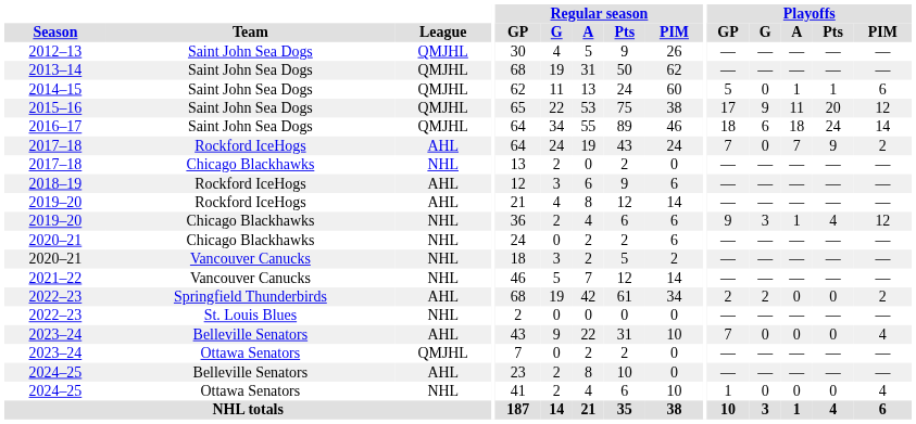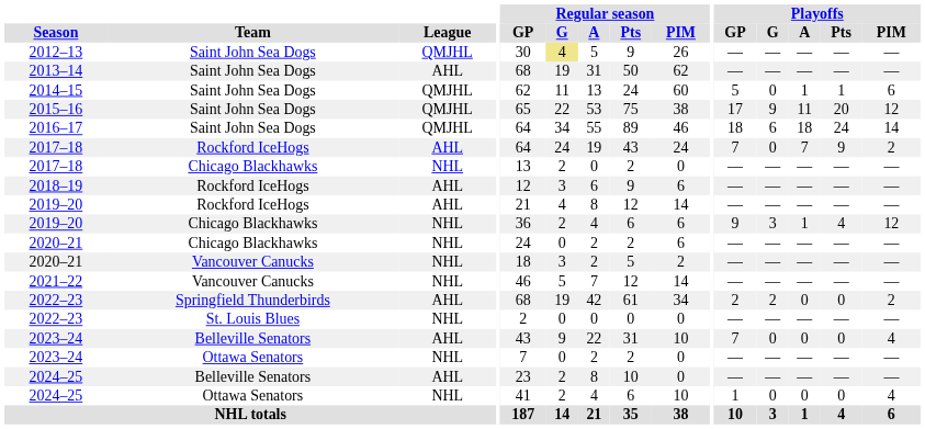 <table border="0" cellpadding="1" cellspacing="0" style="text-align:center; width:60em">
 <tr bgcolor="#e0e0e0">
 <th colspan="3" bgcolor="#ffffff"></th>
 <th rowspan="100" bgcolor="#ffffff"></th>
 <th colspan="5"><a href='#'>Regular season</a></th>
 <th rowspan="100" bgcolor="#ffffff"></th>
 <th colspan="5"><a href='#'>Playoffs</a></th>
 </tr>
 <tr bgcolor="#e0e0e0">
 <th><a href='#'>Season</a></th>
 <th>Team</th>
 <th>League</th>
 <th>GP</th>
 <th><a href='#'>G</a></th>
 <th><a href='#'>A</a></th>
 <th><a href='#'>Pts</a></th>
 <th><a href='#'>PIM</a></th>
 <th>GP</th>
 <th>G</th>
 <th>A</th>
 <th>Pts</th>
 <th>PIM</th>
 </tr>
 <tr>
 <td><a href='#'>2012–13</a></td>
 <td><a href='#'>Saint John Sea Dogs</a></td>
 <td><a href='#'>QMJHL</a></td>
 <td>30</td>
-<td>4</td>
+<td style="background: khaki;">4</td>
 <td>5</td>
 <td>9</td>
 <td>26</td>
 <td>—</td>
 <td>—</td>
 <td>—</td>
 <td>—</td>
 <td>—</td>
 </tr>
 <tr bgcolor="#f0f0f0">
 <td><a href='#'>2013–14</a></td>
 <td>Saint John Sea Dogs</td>
-<td>QMJHL</td>
+<td>AHL</td>
 <td>68</td>
 <td>19</td>
 <td>31</td>
 <td>50</td>
 <td>62</td>
 <td>—</td>
 <td>—</td>
 <td>—</td>
 <td>—</td>
 <td>—</td>
 </tr>
 <tr>
 <td><a href='#'>2014–15</a></td>
 <td>Saint John Sea Dogs</td>
 <td>QMJHL</td>
 <td>62</td>
 <td>11</td>
 <td>13</td>
 <td>24</td>
 <td>60</td>
 <td>5</td>
 <td>0</td>
 <td>1</td>
 <td>1</td>
 <td>6</td>
 </tr>
 <tr bgcolor="#f0f0f0">
 <td><a href='#'>2015–16</a></td>
 <td>Saint John Sea Dogs</td>
 <td>QMJHL</td>
 <td>65</td>
 <td>22</td>
 <td>53</td>
 <td>75</td>
 <td>38</td>
 <td>17</td>
 <td>9</td>
 <td>11</td>
 <td>20</td>
 <td>12</td>
 </tr>
 <tr>
 <td><a href='#'>2016–17</a></td>
 <td>Saint John Sea Dogs</td>
 <td>QMJHL</td>
 <td>64</td>
 <td>34</td>
 <td>55</td>
 <td>89</td>
 <td>46</td>
 <td>18</td>
 <td>6</td>
 <td>18</td>
 <td>24</td>
 <td>14</td>
 </tr>
 <tr bgcolor="#f0f0f0">
 <td><a href='#'>2017–18</a></td>
 <td><a href='#'>Rockford IceHogs</a></td>
 <td><a href='#'>AHL</a></td>
 <td>64</td>
 <td>24</td>
 <td>19</td>
 <td>43</td>
 <td>24</td>
 <td>7</td>
 <td>0</td>
 <td>7</td>
 <td>9</td>
 <td>2</td>
 </tr>
 <tr>
 <td><a href='#'>2017–18</a></td>
 <td><a href='#'>Chicago Blackhawks</a></td>
 <td><a href='#'>NHL</a></td>
 <td>13</td>
 <td>2</td>
 <td>0</td>
 <td>2</td>
 <td>0</td>
 <td>—</td>
 <td>—</td>
 <td>—</td>
 <td>—</td>
 <td>—</td>
 </tr>
 <tr bgcolor="#f0f0f0">
 <td><a href='#'>2018–19</a></td>
 <td>Rockford IceHogs</td>
 <td>AHL</td>
 <td>12</td>
 <td>3</td>
 <td>6</td>
 <td>9</td>
 <td>6</td>
 <td>—</td>
 <td>—</td>
 <td>—</td>
 <td>—</td>
 <td>—</td>
 </tr>
 <tr>
 <td><a href='#'>2019–20</a></td>
 <td>Rockford IceHogs</td>
 <td>AHL</td>
 <td>21</td>
 <td>4</td>
 <td>8</td>
 <td>12</td>
 <td>14</td>
 <td>—</td>
 <td>—</td>
 <td>—</td>
 <td>—</td>
 <td>—</td>
 </tr>
 <tr bgcolor="#f0f0f0">
 <td><a href='#'>2019–20</a></td>
 <td>Chicago Blackhawks</td>
 <td>NHL</td>
 <td>36</td>
 <td>2</td>
 <td>4</td>
 <td>6</td>
 <td>6</td>
 <td>9</td>
 <td>3</td>
 <td>1</td>
 <td>4</td>
 <td>12</td>
 </tr>
 <tr>
 <td><a href='#'>2020–21</a></td>
 <td>Chicago Blackhawks</td>
 <td>NHL</td>
 <td>24</td>
 <td>0</td>
 <td>2</td>
 <td>2</td>
 <td>6</td>
 <td>—</td>
 <td>—</td>
 <td>—</td>
 <td>—</td>
 <td>—</td>
 </tr>
 <tr bgcolor="#f0f0f0">
 <td>2020–21</td>
 <td><a href='#'>Vancouver Canucks</a></td>
 <td>NHL</td>
 <td>18</td>
 <td>3</td>
 <td>2</td>
 <td>5</td>
 <td>2</td>
 <td>—</td>
 <td>—</td>
 <td>—</td>
 <td>—</td>
 <td>—</td>
 </tr>
 <tr>
 <td><a href='#'>2021–22</a></td>
 <td>Vancouver Canucks</td>
 <td>NHL</td>
 <td>46</td>
 <td>5</td>
 <td>7</td>
 <td>12</td>
 <td>14</td>
 <td>—</td>
 <td>—</td>
 <td>—</td>
 <td>—</td>
 <td>—</td>
 </tr>
 <tr bgcolor="#f0f0f0">
 <td><a href='#'>2022–23</a></td>
 <td><a href='#'>Springfield Thunderbirds</a></td>
 <td>AHL</td>
 <td>68</td>
 <td>19</td>
 <td>42</td>
 <td>61</td>
 <td>34</td>
 <td>2</td>
 <td>2</td>
 <td>0</td>
 <td>0</td>
 <td>2</td>
 </tr>
 <tr>
 <td><a href='#'>2022–23</a></td>
 <td><a href='#'>St. Louis Blues</a></td>
 <td>NHL</td>
 <td>2</td>
 <td>0</td>
 <td>0</td>
 <td>0</td>
 <td>0</td>
 <td>—</td>
 <td>—</td>
 <td>—</td>
 <td>—</td>
 <td>—</td>
 </tr>
 <tr bgcolor="#f0f0f0">
 <td><a href='#'>2023–24</a></td>
 <td><a href='#'>Belleville Senators</a></td>
 <td>AHL</td>
 <td>43</td>
 <td>9</td>
 <td>22</td>
 <td>31</td>
 <td>10</td>
 <td>7</td>
 <td>0</td>
 <td>0</td>
 <td>0</td>
 <td>4</td>
 </tr>
 <tr>
 <td><a href='#'>2023–24</a></td>
 <td><a href='#'>Ottawa Senators</a></td>
-<td>QMJHL</td>
+<td>NHL</td>
 <td>7</td>
 <td>0</td>
 <td>2</td>
 <td>2</td>
 <td>0</td>
 <td>—</td>
 <td>—</td>
 <td>—</td>
 <td>—</td>
 <td>—</td>
 </tr>
 <tr bgcolor="#f0f0f0">
 <td><a href='#'>2024–25</a></td>
 <td>Belleville Senators</td>
 <td>AHL</td>
 <td>23</td>
 <td>2</td>
 <td>8</td>
 <td>10</td>
 <td>0</td>
 <td>—</td>
 <td>—</td>
 <td>—</td>
 <td>—</td>
 <td>—</td>
 </tr>
 <tr>
 <td><a href='#'>2024–25</a></td>
 <td>Ottawa Senators</td>
 <td>NHL</td>
 <td>41</td>
 <td>2</td>
 <td>4</td>
 <td>6</td>
 <td>10</td>
 <td>1</td>
 <td>0</td>
 <td>0</td>
 <td>0</td>
 <td>4</td>
 </tr>
 <tr bgcolor="#e0e0e0">
 <th colspan="3">NHL totals</th>
 <th>187</th>
 <th>14</th>
 <th>21</th>
 <th>35</th>
 <th>38</th>
 <th>10</th>
 <th>3</th>
 <th>1</th>
 <th>4</th>
 <th>6</th>
 </tr>
 </table>
